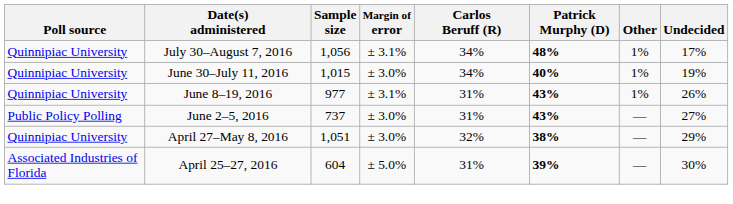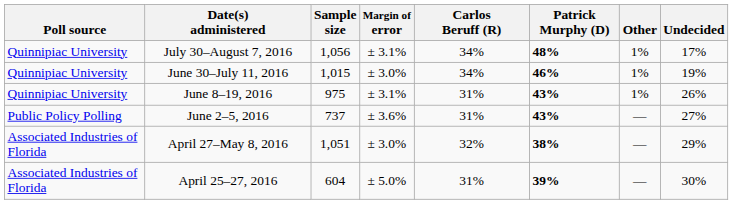 <table class="wikitable">
 <tr valign= bottom>
 <th style="width:160px;">Poll source</th>
 <th style="width:190px;">Date(s)<br>administered</th>
 <th class=small>Sample<br>size</th>
 <th><small>Margin of</small><br>error</th>
 <th style="width:130px;">Carlos<br>Beruff (R)</th>
 <th style="width:100px;">Patrick<br>Murphy (D)</th>
 <th>Other</th>
 <th>Undecided</th>
 </tr>
 <tr>
 <td><a href='#'>Quinnipiac University</a></td>
 <td align=center>July 30–August 7, 2016</td>
 <td align=center>1,056</td>
 <td align=center>± 3.1%</td>
 <td align=center>34%</td>
 <td><strong>48%</strong></td>
 <td align=center>1%</td>
 <td align=center>17%</td>
 </tr>
 <tr>
 <td><a href='#'>Quinnipiac University</a></td>
 <td align=center>June 30–July 11, 2016</td>
 <td align=center>1,015</td>
 <td align=center>± 3.0%</td>
 <td align=center>34%</td>
-<td><strong>40%</strong></td>
+<td><strong>46%</strong></td>
 <td align=center>1%</td>
 <td align=center>19%</td>
 </tr>
 <tr>
 <td><a href='#'>Quinnipiac University</a></td>
 <td align=center>June 8–19, 2016</td>
-<td align=center>977</td>
+<td align=center>975</td>
 <td align=center>± 3.1%</td>
 <td align=center>31%</td>
 <td><strong>43%</strong></td>
 <td align=center>1%</td>
 <td align=center>26%</td>
 </tr>
 <tr>
 <td><a href='#'>Public Policy Polling</a></td>
 <td align=center>June 2–5, 2016</td>
 <td align=center>737</td>
-<td align=center>± 3.0%</td>
+<td align=center>± 3.6%</td>
 <td align=center>31%</td>
 <td><strong>43%</strong></td>
 <td align=center>—</td>
 <td align=center>27%</td>
 </tr>
 <tr>
-<td><a href='#'>Quinnipiac University</a></td>
+<td><a href='#'>Associated Industries of Florida</a></td>
 <td align=center>April 27–May 8, 2016</td>
 <td align=center>1,051</td>
 <td align=center>± 3.0%</td>
 <td align=center>32%</td>
 <td><strong>38%</strong></td>
 <td align=center>—</td>
 <td align=center>29%</td>
 </tr>
 <tr>
 <td><a href='#'>Associated Industries of Florida</a></td>
 <td align=center>April 25–27, 2016</td>
 <td align=center>604</td>
 <td align=center>± 5.0%</td>
 <td align=center>31%</td>
 <td><strong>39%</strong></td>
 <td align=center>—</td>
 <td align=center>30%</td>
 </tr>
 </table>
